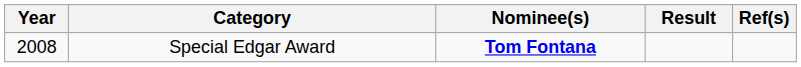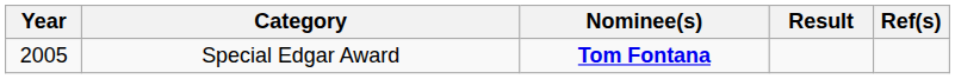 <table class="wikitable" style="text-align:center;">
 <tr>
 <th width="50">Year</th>
 <th width="320">Category</th>
 <th width="180">Nominee(s)</th>
 <th width="70">Result</th>
 <th width="50">Ref(s)</th>
 </tr>
 <tr>
-<td>2008</td>
+<td>2005</td>
 <td>Special Edgar Award</td>
 <td><strong><a href='#'>Tom Fontana</a></strong></td>
 <td></td>
 <td></td>
 </tr>
 </table>
